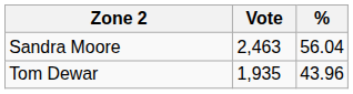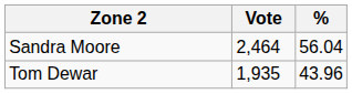 <table class="wikitable">
 <tr>
 <th width="200px">Zone 2</th>
 <th width="50px">Vote</th>
 <th width="30px">%</th>
 </tr>
 <tr>
 <td>Sandra Moore</td>
-<td>2,463</td>
+<td>2,464</td>
 <td>56.04</td>
 </tr>
 <tr>
 <td>Tom Dewar</td>
 <td>1,935</td>
 <td>43.96</td>
 </tr>
 </table>
